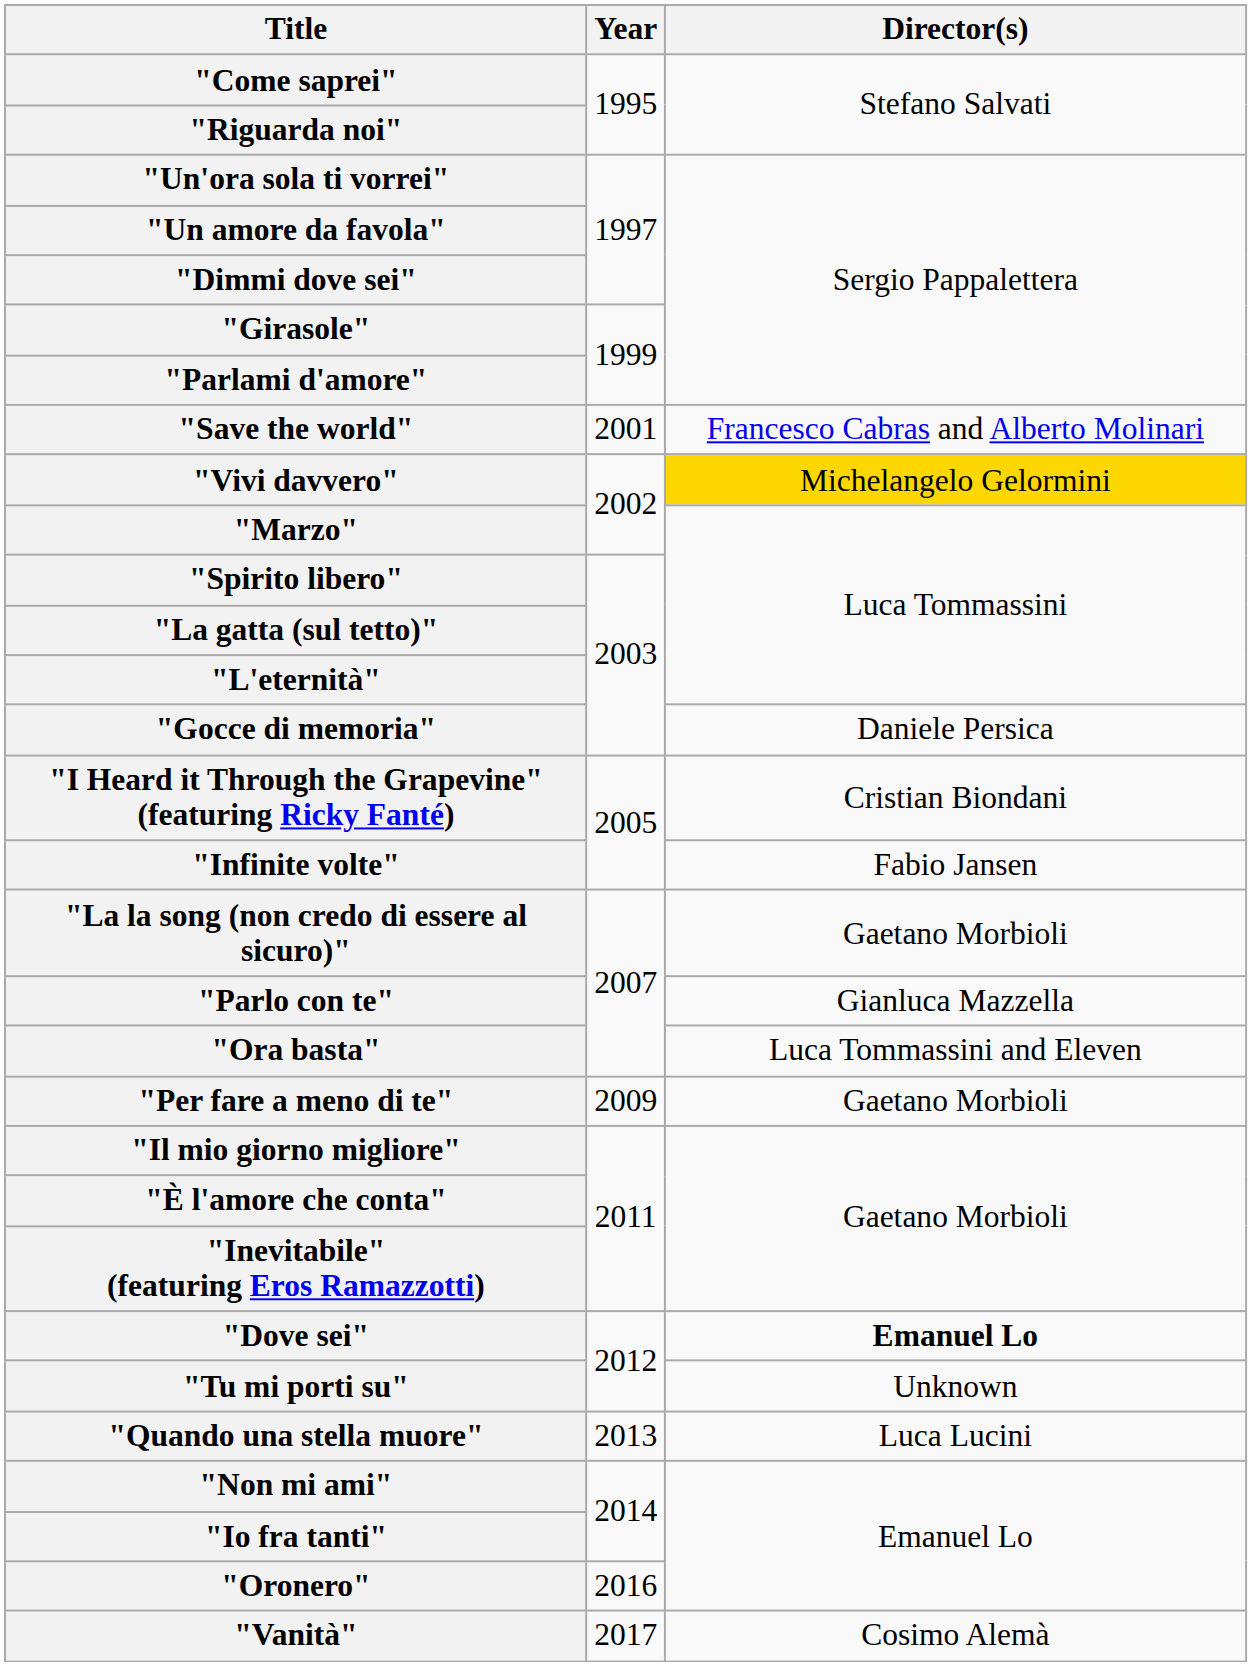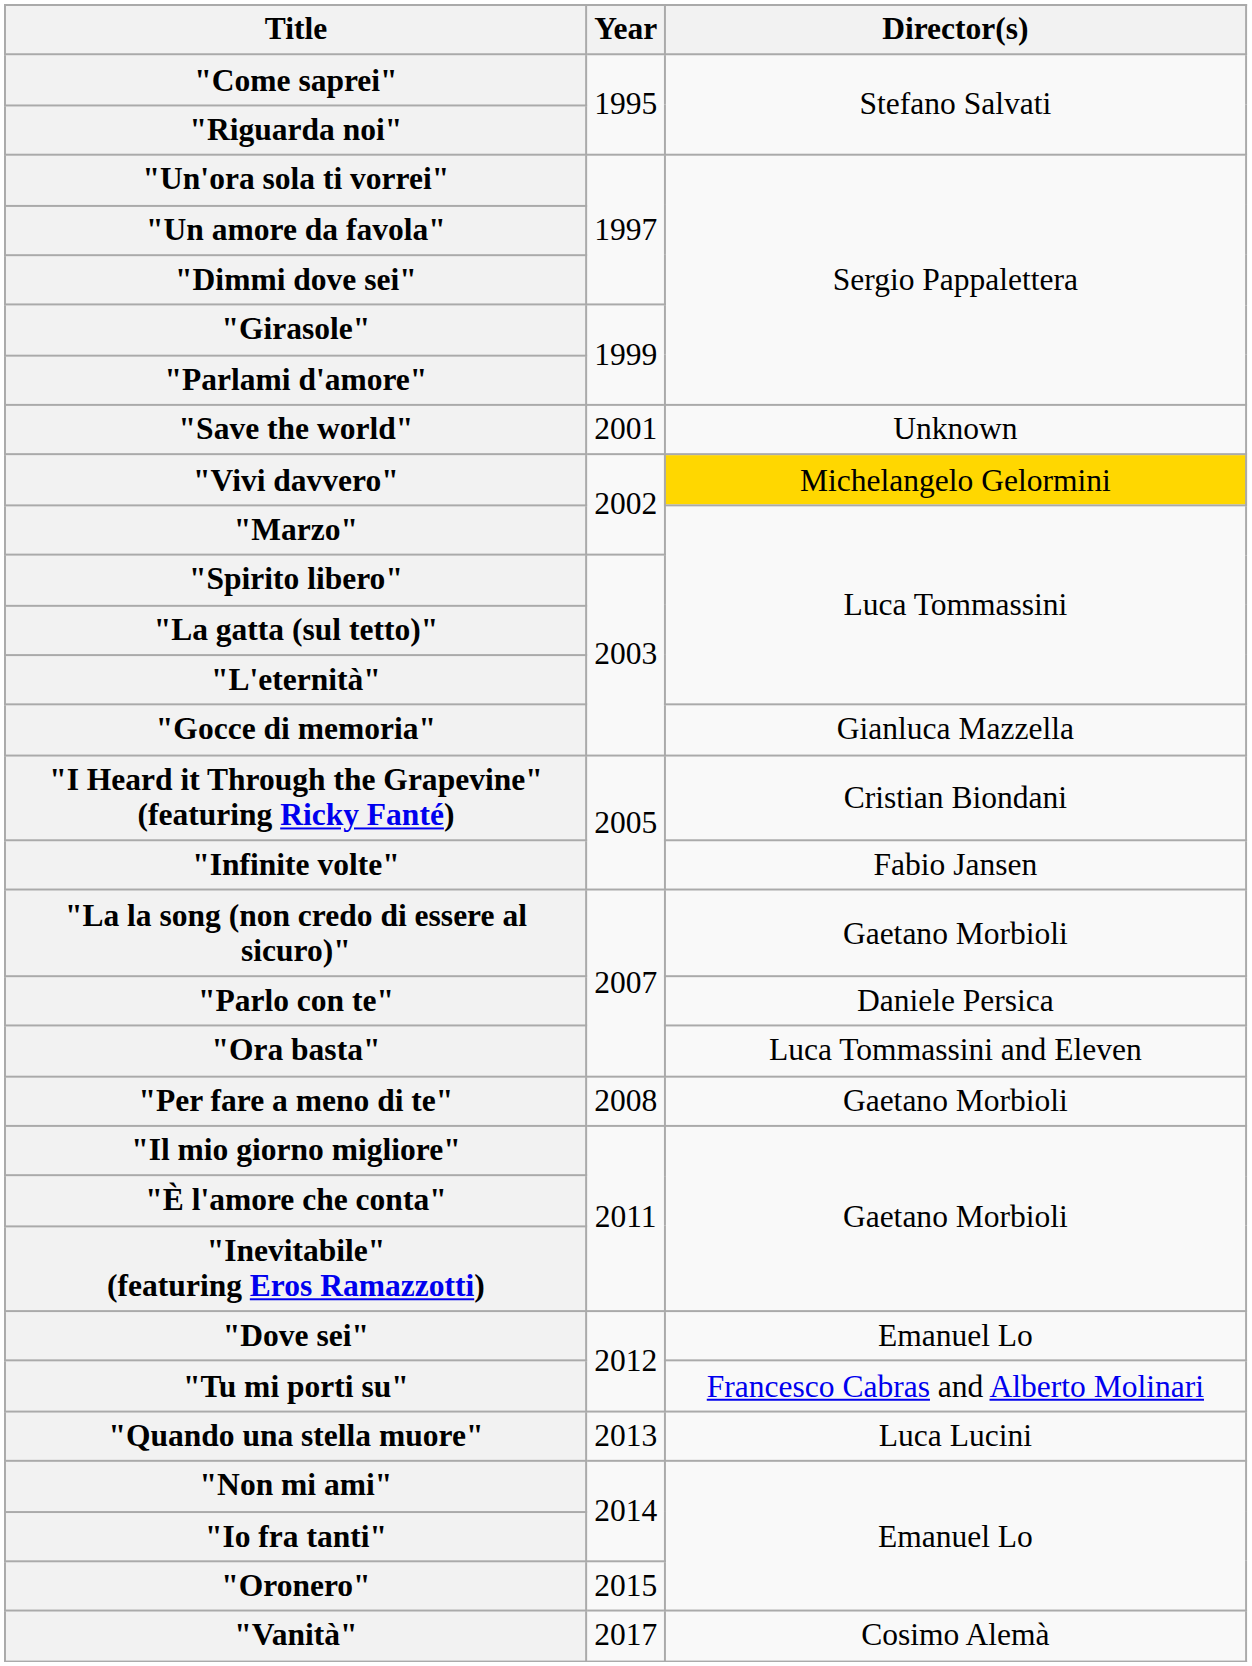 <table class="wikitable plainrowheaders" style="text-align:center;">
 <tr>
 </tr>
 <tr>
 <th scope="col" style="width:18em;">Title</th>
 <th scope="col">Year</th>
 <th scope="col" style="width:18em;">Director(s)</th>
 </tr>
 <tr>
 <th scope="row">"Come saprei"</th>
 <td rowspan="2">1995</td>
 <td rowspan="2">Stefano Salvati</td>
 </tr>
 <tr>
 <th scope="row">"Riguarda noi"</th>
 </tr>
 <tr>
 <th scope="row">"Un'ora sola ti vorrei"</th>
 <td rowspan="3">1997</td>
 <td rowspan="5">Sergio Pappalettera</td>
 </tr>
 <tr>
 <th scope="row">"Un amore da favola"</th>
 </tr>
 <tr>
 <th scope="row">"Dimmi dove sei"</th>
 </tr>
 <tr>
 <th scope="row">"Girasole"</th>
 <td rowspan="2">1999</td>
 </tr>
 <tr>
 <th scope="row">"Parlami d'amore"</th>
 </tr>
 <tr>
 <th scope="row">"Save the world"</th>
 <td rowspan="1">2001</td>
-<td rowspan="1"><a href='#'>Francesco Cabras</a> and <a href='#'>Alberto Molinari</a></td>
+<td rowspan="1">Unknown</td>
 </tr>
 <tr>
 <th scope="row">"Vivi davvero"</th>
 <td rowspan="2">2002</td>
 <td rowspan="1" style="background: gold;">Michelangelo Gelormini</td>
 </tr>
 <tr>
 <th scope="row">"Marzo"</th>
 <td rowspan="4">Luca Tommassini</td>
 </tr>
 <tr>
 <th scope="row">"Spirito libero"</th>
 <td rowspan="4">2003</td>
 </tr>
 <tr>
 <th scope="row">"La gatta (sul tetto)"</th>
 </tr>
 <tr>
 <th scope="row">"L'eternità"</th>
 </tr>
 <tr>
 <th scope="row">"Gocce di memoria"</th>
-<td rowspan="1">Daniele Persica</td>
+<td rowspan="1">Gianluca Mazzella</td>
 </tr>
 <tr>
 <th scope="row">"I Heard it Through the Grapevine"<br><span>(featuring <a href='#'>Ricky Fanté</a>)</span></th>
 <td rowspan="2">2005</td>
 <td rowspan="1">Cristian Biondani</td>
 </tr>
 <tr>
 <th scope="row">"Infinite volte"</th>
 <td rowspan="1">Fabio Jansen</td>
 </tr>
 <tr>
 <th scope="row">"La la song (non credo di essere al sicuro)"</th>
 <td rowspan="3">2007</td>
 <td rowspan="1">Gaetano Morbioli</td>
 </tr>
 <tr>
 <th scope="row">"Parlo con te"</th>
-<td rowspan="1">Gianluca Mazzella</td>
+<td rowspan="1">Daniele Persica</td>
 </tr>
 <tr>
 <th scope="row">"Ora basta"</th>
 <td rowspan="1">Luca Tommassini and Eleven</td>
 </tr>
 <tr>
 <th scope="row">"Per fare a meno di te"</th>
-<td rowspan="1">2009</td>
+<td rowspan="1">2008</td>
 <td rowspan="1">Gaetano Morbioli</td>
 </tr>
 <tr>
 <th scope="row">"Il mio giorno migliore"</th>
 <td rowspan="3">2011</td>
 <td rowspan="3">Gaetano Morbioli</td>
 </tr>
 <tr>
 <th scope="row">"È l'amore che conta"</th>
 </tr>
 <tr>
 <th scope="row">"Inevitabile"<br><span>(featuring <a href='#'>Eros Ramazzotti</a>)</span></th>
 </tr>
 <tr>
 <th scope="row">"Dove sei"</th>
 <td rowspan="2">2012</td>
-<td rowspan="1"><strong>Emanuel Lo</strong></td>
+<td rowspan="1">Emanuel Lo</td>
 </tr>
 <tr>
 <th scope="row">"Tu mi porti su"</th>
-<td rowspan="1">Unknown</td>
+<td rowspan="1"><a href='#'>Francesco Cabras</a> and <a href='#'>Alberto Molinari</a></td>
 </tr>
 <tr>
 <th scope="row">"Quando una stella muore"</th>
 <td rowspan="1">2013</td>
 <td rowspan="1">Luca Lucini</td>
 </tr>
 <tr>
 <th scope="row">"Non mi ami"</th>
 <td rowspan="2">2014</td>
 <td rowspan="3">Emanuel Lo</td>
 </tr>
 <tr>
 <th scope="row">"Io fra tanti"</th>
 </tr>
 <tr>
 <th scope="row">"Oronero"</th>
-<td rowspan="1">2016</td>
+<td rowspan="1">2015</td>
 </tr>
 <tr>
 <th scope="row">"Vanità"</th>
 <td rowspan="1">2017</td>
 <td rowspan="1">Cosimo Alemà</td>
 </tr>
 <tr>
 </tr>
 </table>
